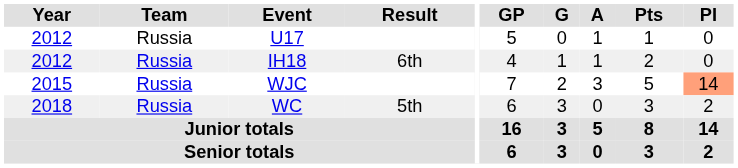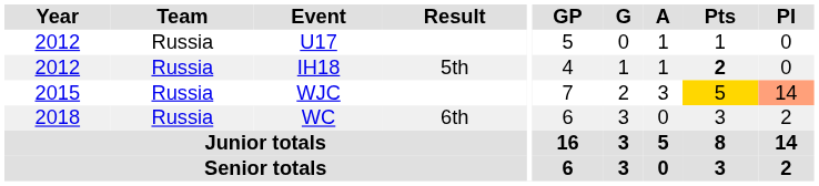 <table border="0" cellpadding="1" cellspacing="0" ID="Table3" style="text-align:center; width:40em">
 <tr ALIGN="center" bgcolor="#e0e0e0">
 <th>Year</th>
 <th>Team</th>
 <th>Event</th>
 <th>Result</th>
 <th rowspan="99" bgcolor="#ffffff"></th>
 <th>GP</th>
 <th>G</th>
 <th>A</th>
 <th>Pts</th>
 <th>PI</th>
 </tr>
 <tr>
 <td><a href='#'>2012</a></td>
 <td>Russia</td>
 <td><a href='#'>U17</a></td>
 <td></td>
 <td>5</td>
 <td>0</td>
 <td>1</td>
 <td>1</td>
 <td>0</td>
 </tr>
 <tr bgcolor="#f0f0f0">
 <td><a href='#'>2012</a></td>
 <td><a href='#'>Russia</a></td>
 <td><a href='#'>IH18</a></td>
-<td>6th</td>
+<td>5th</td>
 <td>4</td>
 <td>1</td>
 <td>1</td>
-<td>2</td>
+<td><strong>2</strong></td>
 <td>0</td>
 </tr>
 <tr>
 <td><a href='#'>2015</a></td>
 <td><a href='#'>Russia</a></td>
 <td><a href='#'>WJC</a></td>
 <td></td>
 <td>7</td>
 <td>2</td>
 <td>3</td>
-<td>5</td>
+<td style="background: gold;">5</td>
 <td style="background: lightsalmon;">14</td>
 </tr>
 <tr bgcolor="#f0f0f0">
 <td><a href='#'>2018</a></td>
 <td><a href='#'>Russia</a></td>
 <td><a href='#'>WC</a></td>
-<td>5th</td>
+<td>6th</td>
 <td>6</td>
 <td>3</td>
 <td>0</td>
 <td>3</td>
 <td>2</td>
 </tr>
 <tr bgcolor="#e0e0e0">
 <th colspan="4">Junior totals</th>
 <th>16</th>
 <th>3</th>
 <th>5</th>
 <th>8</th>
 <th>14</th>
 </tr>
 <tr bgcolor="#e0e0e0">
 <th colspan="4">Senior totals</th>
 <th>6</th>
 <th>3</th>
 <th>0</th>
 <th>3</th>
 <th>2</th>
 </tr>
 </table>
